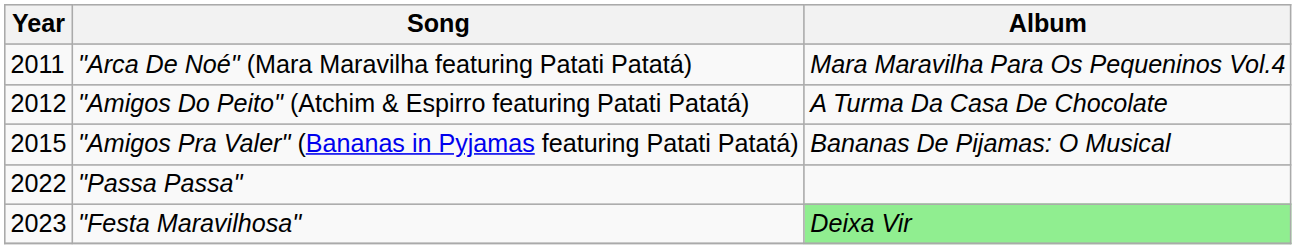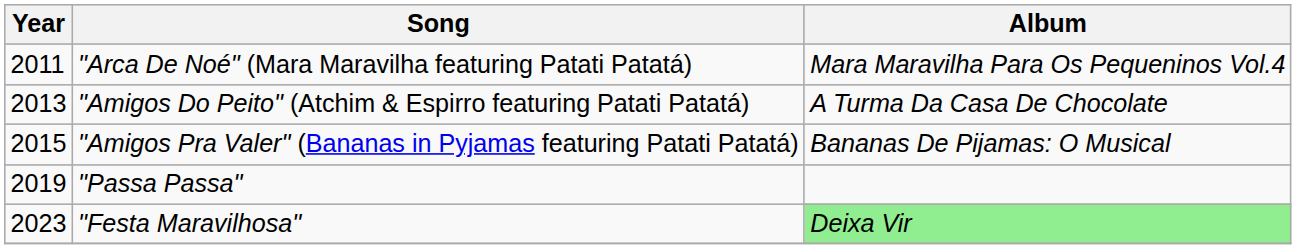 <table class="wikitable">
 <tr>
 <th>Year</th>
 <th>Song</th>
 <th>Album</th>
 </tr>
 <tr>
 <td>2011</td>
 <td><em>"Arca De Noé"</em> (Mara Maravilha featuring Patati Patatá)</td>
 <td><em>Mara Maravilha Para Os Pequeninos Vol.4</em></td>
 </tr>
 <tr>
-<td>2012</td>
+<td>2013</td>
 <td><em>"Amigos Do Peito"</em> (Atchim & Espirro featuring Patati Patatá)</td>
 <td><em>A Turma Da Casa De Chocolate</em></td>
 </tr>
 <tr>
 <td>2015</td>
 <td><em>"Amigos Pra Valer"</em> (<a href='#'>Bananas in Pyjamas</a> featuring Patati Patatá)</td>
 <td><em>Bananas De Pijamas: O Musical</em></td>
 </tr>
 <tr>
-<td>2022</td>
+<td>2019</td>
 <td><em>"Passa Passa"</em> </td>
 <td></td>
 </tr>
 <tr>
 <td>2023</td>
 <td><em>"Festa Maravilhosa"</em> </td>
 <td style="background: lightgreen;"><em>Deixa Vir</em></td>
 </tr>
 <tr>
 </tr>
 </table>
